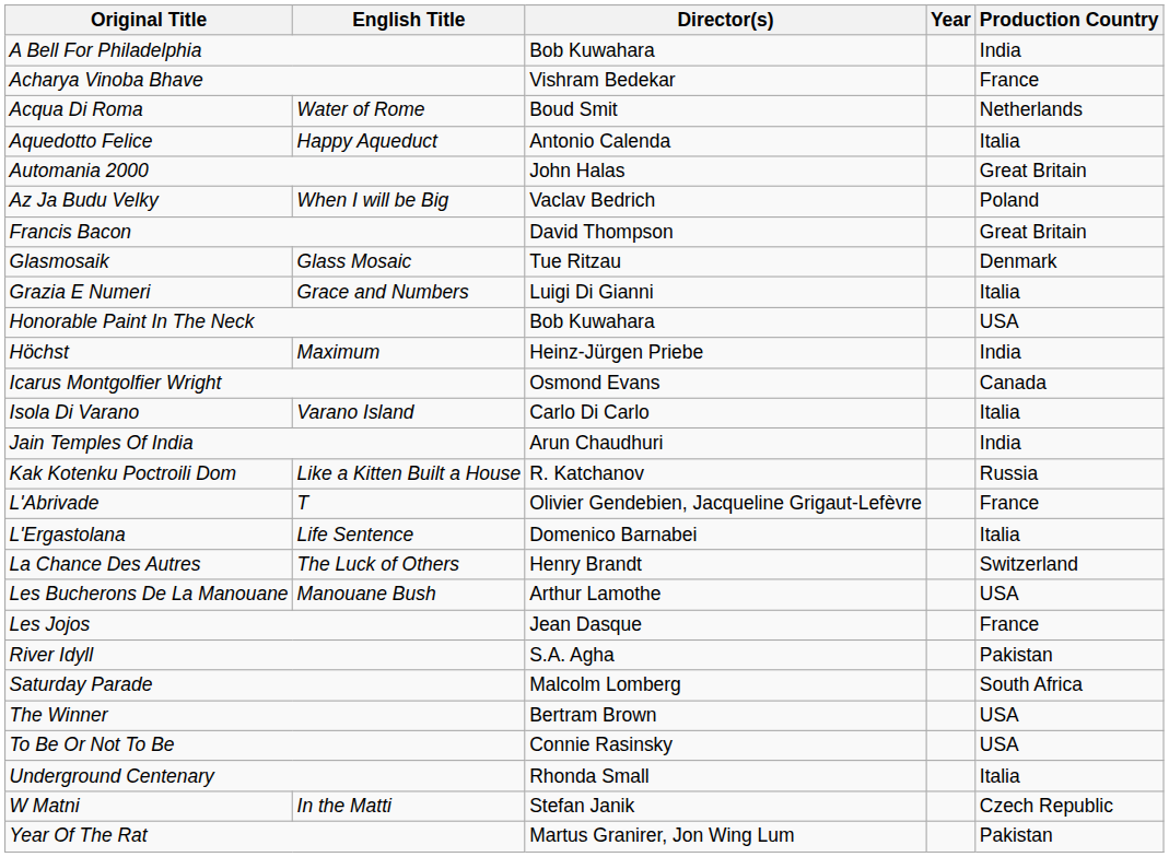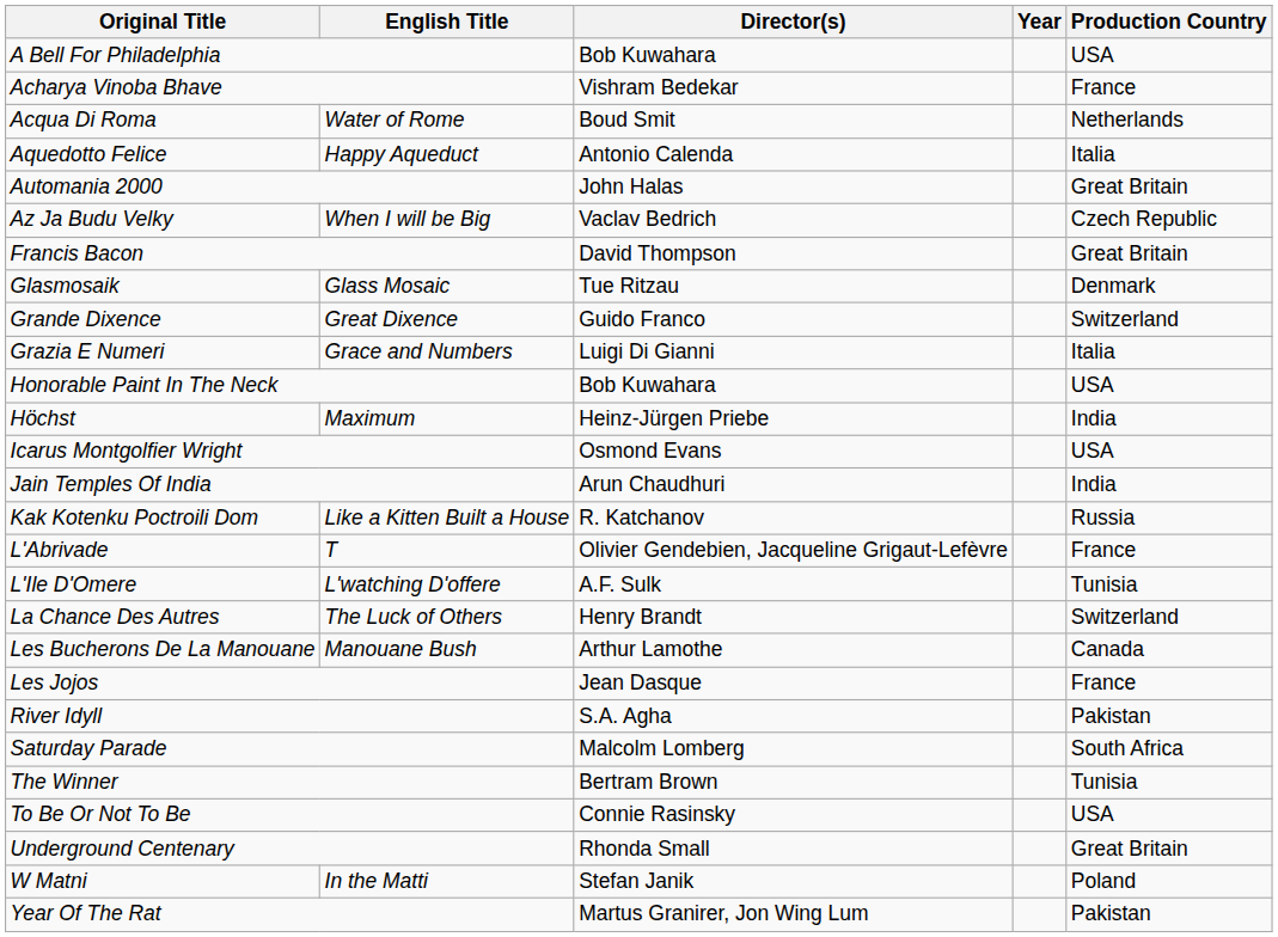 <table class="wikitable sortable">
 <tr>
 <th>Original Title</th>
 <th>English Title</th>
 <th>Director(s)</th>
 <th>Year</th>
 <th>Production Country</th>
 </tr>
 <tr>
 <td colspan="2"><em>A Bell For Philadelphia</em></td>
 <td>Bob Kuwahara</td>
 <td></td>
-<td>India</td>
+<td>USA</td>
 </tr>
 <tr>
 <td colspan="2"><em>Acharya Vinoba Bhave</em></td>
 <td>Vishram Bedekar</td>
 <td></td>
 <td>France</td>
 </tr>
 <tr>
 <td><em>Acqua Di Roma</em></td>
 <td><em>Water of Rome</em></td>
 <td>Boud Smit</td>
 <td></td>
 <td>Netherlands</td>
 </tr>
 <tr>
 <td><em>Aquedotto Felice</em></td>
 <td><em>Happy Aqueduct</em></td>
 <td>Antonio Calenda</td>
 <td></td>
 <td>Italia</td>
 </tr>
 <tr>
 <td colspan="2"><em>Automania 2000</em></td>
 <td>John Halas</td>
 <td></td>
 <td>Great Britain</td>
 </tr>
 <tr>
 <td><em>Az Ja Budu Velky</em></td>
 <td><em>When I will be Big</em></td>
 <td>Vaclav Bedrich</td>
 <td></td>
-<td>Poland</td>
+<td>Czech Republic</td>
 </tr>
 <tr>
 <td colspan="2"><em>Francis Bacon</em></td>
 <td>David Thompson</td>
 <td></td>
 <td>Great Britain</td>
 </tr>
 <tr>
 <td><em>Glasmosaik</em></td>
 <td><em>Glass Mosaic</em></td>
 <td>Tue Ritzau</td>
 <td></td>
 <td>Denmark</td>
+</tr>
+<tr>
+<td><em>Grande Dixence</em></td>
+<td><em>Great Dixence</em></td>
+<td>Guido Franco</td>
+<td></td>
+<td>Switzerland</td>
 </tr>
 <tr>
 <td><em>Grazia E Numeri</em></td>
 <td><em>Grace and Numbers</em></td>
 <td>Luigi Di Gianni</td>
 <td></td>
 <td>Italia</td>
 </tr>
 <tr>
 <td colspan="2"><em>Honorable Paint In The Neck</em></td>
 <td>Bob Kuwahara</td>
 <td></td>
 <td>USA</td>
 </tr>
 <tr>
 <td><em>Höchst</em></td>
 <td><em>Maximum</em></td>
 <td>Heinz-Jürgen Priebe</td>
 <td></td>
 <td>India</td>
 </tr>
 <tr>
 <td colspan="2"><em>Icarus Montgolfier Wright</em></td>
 <td>Osmond Evans</td>
 <td></td>
-<td>Canada</td>
-</tr>
-<tr>
-<td><em>Isola Di Varano</em></td>
-<td><em>Varano Island</em></td>
-<td>Carlo Di Carlo</td>
-<td></td>
-<td>Italia</td>
+<td>USA</td>
 </tr>
 <tr>
 <td colspan="2"><em>Jain Temples Of India</em></td>
 <td>Arun Chaudhuri</td>
 <td></td>
 <td>India</td>
 </tr>
 <tr>
 <td><em>Kak Kotenku Poctroili Dom</em></td>
 <td><em>Like a Kitten Built a House</em></td>
 <td>R. Katchanov</td>
 <td></td>
 <td>Russia</td>
 </tr>
 <tr>
 <td><em>L'Abrivade</em></td>
 <td><em>T</em></td>
 <td>Olivier Gendebien, Jacqueline Grigaut-Lefèvre</td>
 <td></td>
 <td>France</td>
 </tr>
 <tr>
-<td><em>L'Ergastolana</em></td>
-<td><em>Life Sentence</em></td>
-<td>Domenico Barnabei</td>
+<td><em>L'Ile D'Omere</em></td>
+<td><em>L'watching D'offere</em></td>
+<td>A.F. Sulk</td>
 <td></td>
-<td>Italia</td>
+<td>Tunisia</td>
 </tr>
 <tr>
 <td><em>La Chance Des Autres</em></td>
 <td><em>The Luck of Others</em></td>
 <td>Henry Brandt</td>
 <td></td>
 <td>Switzerland</td>
 </tr>
 <tr>
 <td><em>Les Bucherons De La Manouane</em></td>
 <td><em>Manouane Bush</em></td>
 <td>Arthur Lamothe</td>
 <td></td>
-<td>USA</td>
+<td>Canada</td>
 </tr>
 <tr>
 <td colspan="2"><em>Les Jojos</em></td>
 <td>Jean Dasque</td>
 <td></td>
 <td>France</td>
 </tr>
 <tr>
 <td colspan="2"><em>River Idyll</em></td>
 <td>S.A. Agha</td>
 <td></td>
 <td>Pakistan</td>
 </tr>
 <tr>
 <td colspan="2"><em>Saturday Parade</em></td>
 <td>Malcolm Lomberg</td>
 <td></td>
 <td>South Africa</td>
 </tr>
 <tr>
 <td colspan="2"><em>The Winner</em></td>
 <td>Bertram Brown</td>
 <td></td>
-<td>USA</td>
+<td>Tunisia</td>
 </tr>
 <tr>
 <td colspan="2"><em>To Be Or Not To Be</em></td>
 <td>Connie Rasinsky</td>
 <td></td>
 <td>USA</td>
 </tr>
 <tr>
 <td colspan="2"><em>Underground Centenary</em></td>
 <td>Rhonda Small</td>
 <td></td>
-<td>Italia</td>
+<td>Great Britain</td>
 </tr>
 <tr>
 <td><em>W Matni</em></td>
 <td><em>In the Matti</em></td>
 <td>Stefan Janik</td>
 <td></td>
-<td>Czech Republic</td>
+<td>Poland</td>
 </tr>
 <tr>
 <td colspan="2"><em>Year Of The Rat</em></td>
 <td>Martus Granirer, Jon Wing Lum</td>
 <td></td>
 <td>Pakistan</td>
 </tr>
 </table>
